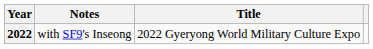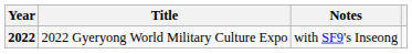 <table class="wikitable plainrowheaders">
 <tr>
 <th scope="col">Year</th>
+<th scope="col">Title</th>
 <th scope="col">Notes</th>
-<th scope="col">Title</th>
 <th scope="col" class="unsortable"></th>
 </tr>
 <tr>
 <th scope="row">2022</th>
+<td>2022 Gyeryong World Military Culture Expo</td>
 <td>with <a href='#'>SF9</a>'s Inseong</td>
-<td>2022 Gyeryong World Military Culture Expo</td>
 <td></td>
 </tr>
 </table>
